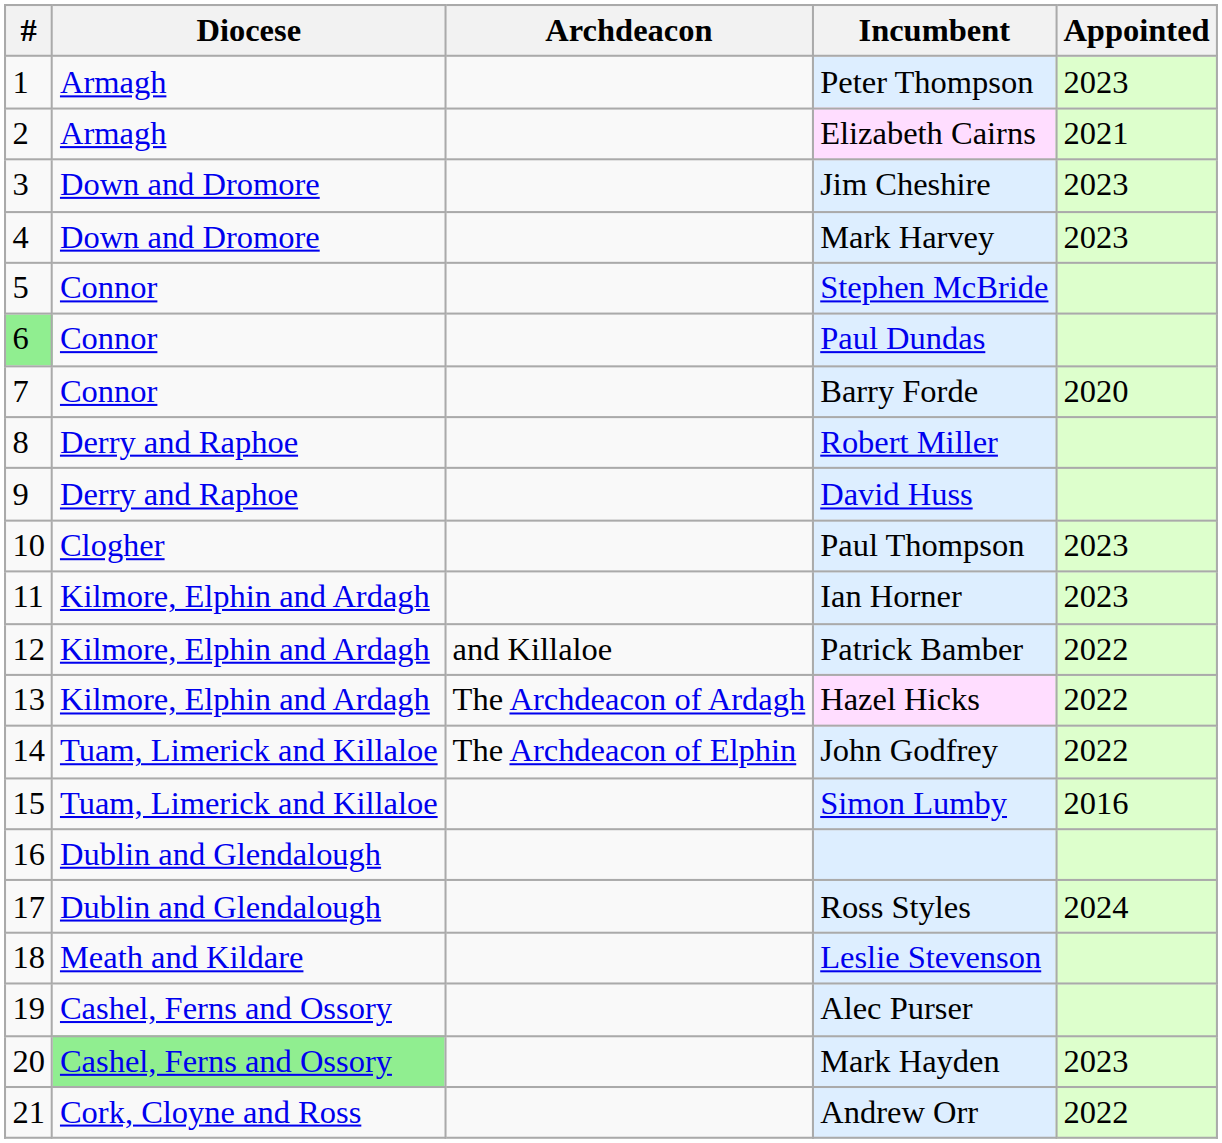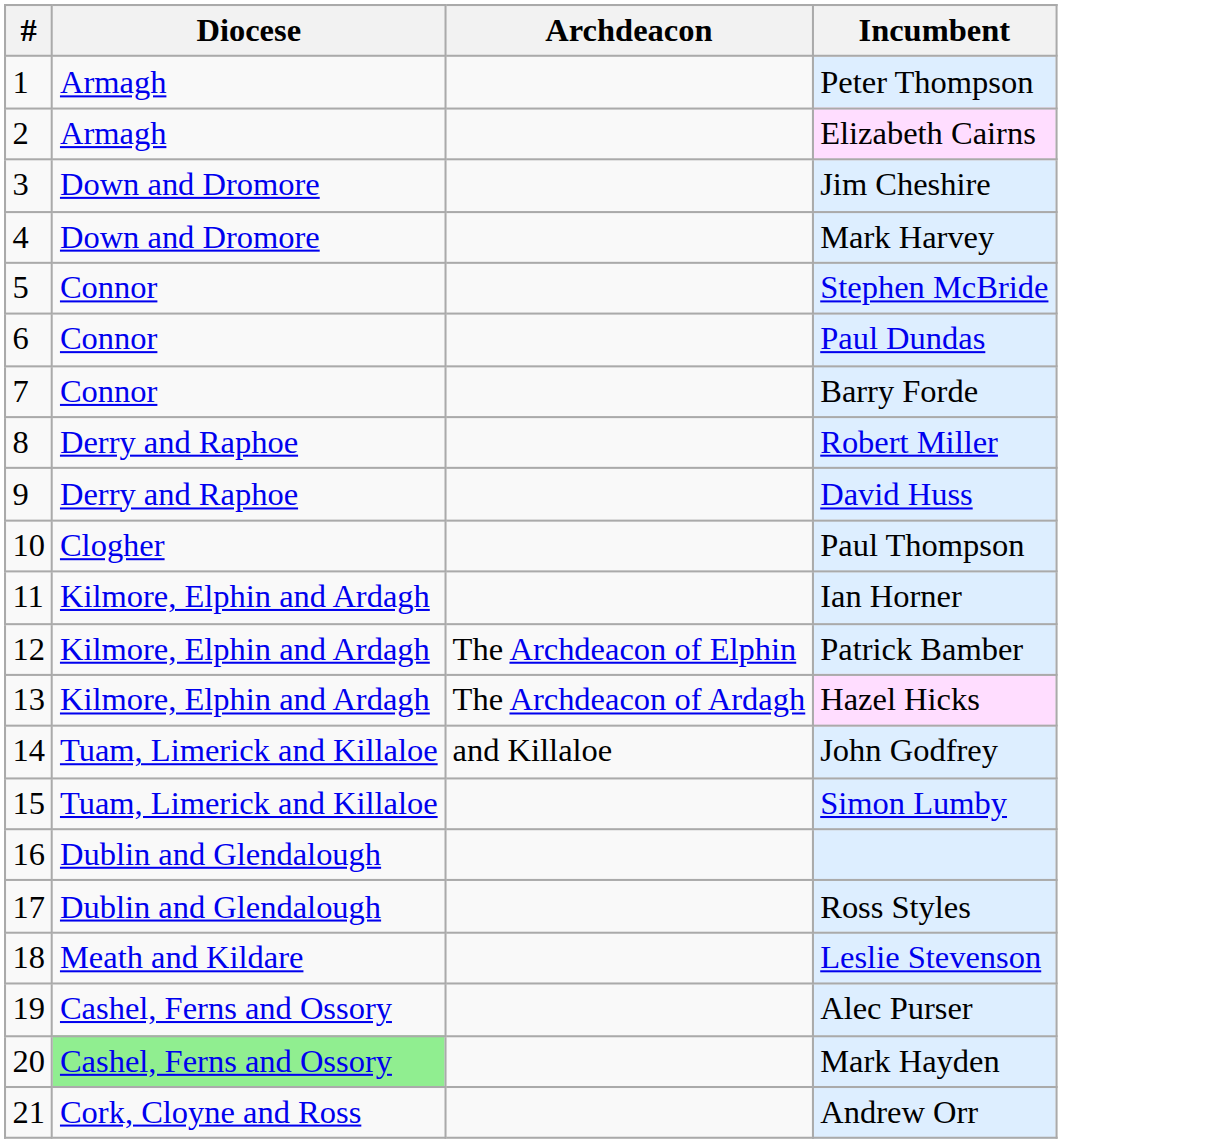 <table class="wikitable sortable">
 <tr>
 <th>#</th>
 <th>Diocese</th>
 <th>Archdeacon</th>
 <th>Incumbent</th>
-<th>Appointed</th>
 </tr>
 <tr>
 <td>1</td>
 <td><a href='#'>Armagh</a></td>
 <td></td>
 <td style="background: #DDEEFF;">Peter Thompson</td>
-<td style="background: #DDFFCC;">2023</td>
 </tr>
 <tr>
 <td>2</td>
 <td><a href='#'>Armagh</a></td>
 <td></td>
 <td style="background: #FFDDFF;">Elizabeth Cairns</td>
-<td style="background: #DDFFCC;">2021</td>
 </tr>
 <tr>
 <td>3</td>
 <td><a href='#'>Down and Dromore</a></td>
 <td></td>
 <td style="background: #DDEEFF;">Jim Cheshire</td>
-<td style="background: #DDFFCC;">2023</td>
 </tr>
 <tr>
 <td>4</td>
 <td><a href='#'>Down and Dromore</a></td>
 <td></td>
 <td style="background: #DDEEFF;">Mark Harvey</td>
-<td style="background: #DDFFCC;">2023</td>
 </tr>
 <tr>
 <td>5</td>
 <td><a href='#'>Connor</a></td>
 <td></td>
 <td style="background: #DDEEFF;"><a href='#'>Stephen McBride</a></td>
-<td style="background: #DDFFCC;"></td>
 </tr>
 <tr>
-<td style="background: lightgreen;">6</td>
+<td>6</td>
 <td><a href='#'>Connor</a></td>
 <td></td>
 <td style="background: #DDEEFF;"><a href='#'>Paul Dundas</a></td>
-<td style="background: #DDFFCC;"></td>
 </tr>
 <tr>
 <td>7</td>
 <td><a href='#'>Connor</a></td>
 <td></td>
 <td style="background: #DDEEFF;">Barry Forde</td>
-<td style="background: #DDFFCC;">2020</td>
 </tr>
 <tr>
 <td>8</td>
 <td><a href='#'>Derry and Raphoe</a></td>
 <td></td>
 <td style="background: #DDEEFF;"><a href='#'>Robert Miller</a></td>
-<td style="background: #DDFFCC;"></td>
 </tr>
 <tr>
 <td>9</td>
 <td><a href='#'>Derry and Raphoe</a></td>
 <td></td>
 <td style="background: #DDEEFF;"><a href='#'>David Huss</a></td>
-<td style="background: #DDFFCC;"></td>
 </tr>
 <tr>
 <td>10</td>
 <td><a href='#'>Clogher</a></td>
 <td></td>
 <td style="background: #DDEEFF;">Paul Thompson</td>
-<td style="background: #DDFFCC;">2023</td>
 </tr>
 <tr>
 <td>11</td>
 <td><a href='#'>Kilmore, Elphin and Ardagh</a></td>
 <td></td>
 <td style="background: #DDEEFF;">Ian Horner</td>
-<td style="background: #DDFFCC;">2023</td>
 </tr>
 <tr>
 <td>12</td>
 <td><a href='#'>Kilmore, Elphin and Ardagh</a></td>
-<td> and Killaloe</td>
+<td>The <a href='#'>Archdeacon of Elphin</a></td>
 <td style="background: #DDEEFF;">Patrick Bamber</td>
-<td style="background: #DDFFCC;">2022</td>
 </tr>
 <tr>
 <td>13</td>
 <td><a href='#'>Kilmore, Elphin and Ardagh</a></td>
 <td>The <a href='#'>Archdeacon of Ardagh</a></td>
 <td style="background: #FFDDFF;">Hazel Hicks</td>
-<td style="background: #DDFFCC;">2022</td>
 </tr>
 <tr>
 <td>14</td>
 <td><a href='#'>Tuam, Limerick and Killaloe</a></td>
-<td>The <a href='#'>Archdeacon of Elphin</a></td>
+<td> and Killaloe</td>
 <td style="background: #DDEEFF;">John Godfrey</td>
-<td style="background: #DDFFCC;">2022</td>
 </tr>
 <tr>
 <td>15</td>
 <td><a href='#'>Tuam, Limerick and Killaloe</a></td>
 <td></td>
 <td style="background: #DDEEFF;"><a href='#'>Simon Lumby</a></td>
-<td style="background: #DDFFCC;">2016</td>
 </tr>
 <tr>
 <td>16</td>
 <td><a href='#'>Dublin and Glendalough</a></td>
 <td></td>
 <td style="background: #DDEEFF;"></td>
-<td style="background: #DDFFCC;"></td>
 </tr>
 <tr>
 <td>17</td>
 <td><a href='#'>Dublin and Glendalough</a></td>
 <td></td>
 <td style="background: #DDEEFF;">Ross Styles</td>
-<td style="background: #DDFFCC;">2024</td>
 </tr>
 <tr>
 <td>18</td>
 <td><a href='#'>Meath and Kildare</a></td>
 <td></td>
 <td style="background: #DDEEFF;"><a href='#'>Leslie Stevenson</a></td>
-<td style="background: #DDFFCC;"></td>
 </tr>
 <tr>
 <td>19</td>
 <td><a href='#'>Cashel, Ferns and Ossory</a></td>
 <td></td>
 <td style="background: #DDEEFF;">Alec Purser</td>
-<td style="background: #DDFFCC;"></td>
 </tr>
 <tr>
 <td>20</td>
 <td style="background: lightgreen;"><a href='#'>Cashel, Ferns and Ossory</a></td>
 <td></td>
 <td style="background: #DDEEFF;">Mark Hayden</td>
-<td style="background: #DDFFCC;">2023</td>
 </tr>
 <tr>
 <td>21</td>
 <td><a href='#'>Cork, Cloyne and Ross</a></td>
 <td></td>
 <td style="background: #DDEEFF;">Andrew Orr</td>
-<td style="background: #DDFFCC;">2022</td>
 </tr>
 </table>
